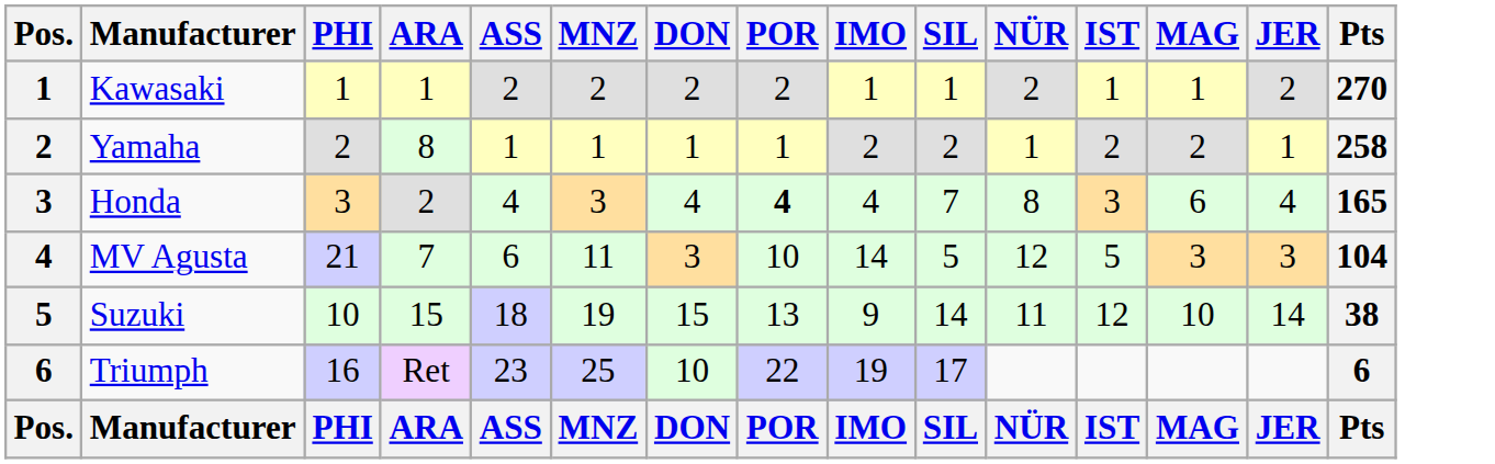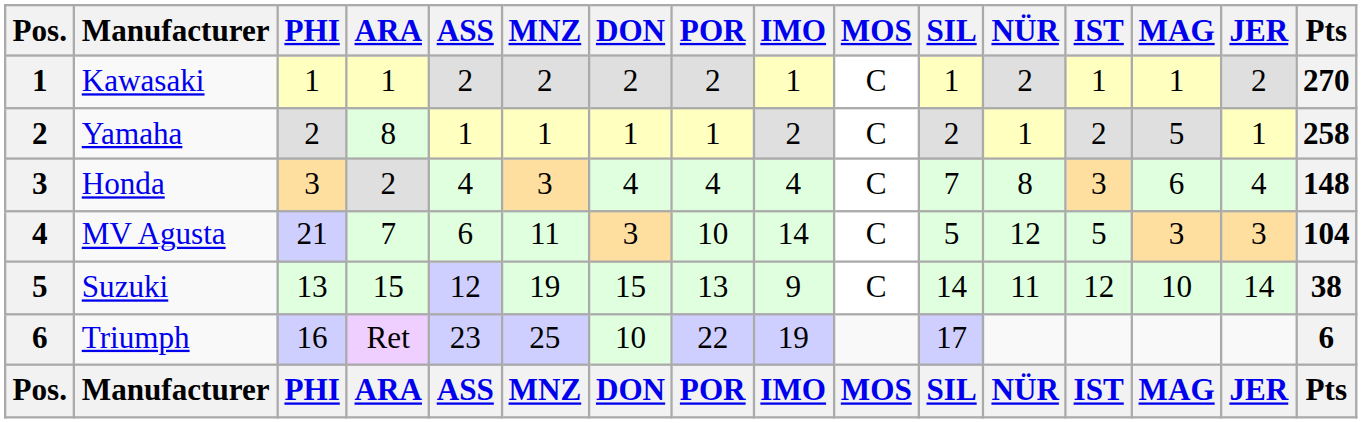 <table class="wikitable" style="font-size: 85%; text-align: center">
 <tr valign="top">
 <th valign="middle">Pos.</th>
 <th valign="middle">Manufacturer</th>
 <th><a href='#'>PHI</a><br></th>
 <th><a href='#'>ARA</a><br></th>
 <th><a href='#'>ASS</a><br></th>
 <th><a href='#'>MNZ</a><br></th>
 <th><a href='#'>DON</a><br></th>
 <th><a href='#'>POR</a><br></th>
 <th><a href='#'>IMO</a><br></th>
+<th><a href='#'>MOS</a><br></th>
 <th><a href='#'>SIL</a><br></th>
 <th><a href='#'>NÜR</a><br></th>
 <th><a href='#'>IST</a><br></th>
 <th><a href='#'>MAG</a><br></th>
 <th><a href='#'>JER</a><br></th>
 <th valign="middle">Pts</th>
 </tr>
 <tr>
 <th>1</th>
 <td align="left"> <a href='#'>Kawasaki</a></td>
 <td style="background:#ffffbf;">1</td>
 <td style="background:#ffffbf;">1</td>
 <td style="background:#dfdfdf;">2</td>
 <td style="background:#dfdfdf;">2</td>
 <td style="background:#dfdfdf;">2</td>
 <td style="background:#dfdfdf;">2</td>
 <td style="background:#ffffbf;">1</td>
+<td style="background:#ffffff;">C</td>
 <td style="background:#ffffbf;">1</td>
 <td style="background:#dfdfdf;">2</td>
 <td style="background:#ffffbf;">1</td>
 <td style="background:#ffffbf;">1</td>
 <td style="background:#dfdfdf;">2</td>
 <th>270</th>
 </tr>
 <tr>
 <th>2</th>
 <td align="left"> <a href='#'>Yamaha</a></td>
 <td style="background:#dfdfdf;">2</td>
 <td style="background:#dfffdf;">8</td>
 <td style="background:#ffffbf;">1</td>
 <td style="background:#ffffbf;">1</td>
 <td style="background:#ffffbf;">1</td>
 <td style="background:#ffffbf;">1</td>
 <td style="background:#dfdfdf;">2</td>
+<td style="background:#ffffff;">C</td>
 <td style="background:#dfdfdf;">2</td>
 <td style="background:#ffffbf;">1</td>
 <td style="background:#dfdfdf;">2</td>
-<td style="background:#dfdfdf;">2</td>
+<td style="background:#dfdfdf;">5</td>
 <td style="background:#ffffbf;">1</td>
 <th>258</th>
 </tr>
 <tr>
 <th>3</th>
 <td align="left"> <a href='#'>Honda</a></td>
 <td style="background:#ffdf9f;">3</td>
 <td style="background:#dfdfdf;">2</td>
 <td style="background:#dfffdf;">4</td>
 <td style="background:#ffdf9f;">3</td>
 <td style="background:#dfffdf;">4</td>
-<td style="background:#dfffdf;"><strong>4</strong></td>
 <td style="background:#dfffdf;">4</td>
+<td style="background:#dfffdf;">4</td>
+<td style="background:#ffffff;">C</td>
 <td style="background:#dfffdf;">7</td>
 <td style="background:#dfffdf;">8</td>
 <td style="background:#ffdf9f;">3</td>
 <td style="background:#dfffdf;">6</td>
 <td style="background:#dfffdf;">4</td>
-<th>165</th>
+<th>148</th>
 </tr>
 <tr>
 <th>4</th>
 <td align="left"> <a href='#'>MV Agusta</a></td>
 <td style="background:#cfcfff;">21</td>
 <td style="background:#dfffdf;">7</td>
 <td style="background:#dfffdf;">6</td>
 <td style="background:#dfffdf;">11</td>
 <td style="background:#ffdf9f;">3</td>
 <td style="background:#dfffdf;">10</td>
 <td style="background:#dfffdf;">14</td>
+<td style="background:#ffffff;">C</td>
 <td style="background:#dfffdf;">5</td>
 <td style="background:#dfffdf;">12</td>
 <td style="background:#dfffdf;">5</td>
 <td style="background:#ffdf9f;">3</td>
 <td style="background:#ffdf9f;">3</td>
 <th>104</th>
 </tr>
 <tr>
 <th>5</th>
 <td align="left"> <a href='#'>Suzuki</a></td>
-<td style="background:#dfffdf;">10</td>
+<td style="background:#dfffdf;">13</td>
 <td style="background:#dfffdf;">15</td>
-<td style="background:#cfcfff;">18</td>
+<td style="background:#cfcfff;">12</td>
 <td style="background:#dfffdf;">19</td>
 <td style="background:#dfffdf;">15</td>
 <td style="background:#dfffdf;">13</td>
 <td style="background:#dfffdf;">9</td>
+<td style="background:#ffffff;">C</td>
 <td style="background:#dfffdf;">14</td>
 <td style="background:#dfffdf;">11</td>
 <td style="background:#dfffdf;">12</td>
 <td style="background:#dfffdf;">10</td>
 <td style="background:#dfffdf;">14</td>
 <th>38</th>
 </tr>
 <tr>
 <th>6</th>
 <td align="left"> <a href='#'>Triumph</a></td>
 <td style="background:#cfcfff;">16</td>
 <td style="background:#efcfff;">Ret</td>
 <td style="background:#cfcfff;">23</td>
 <td style="background:#cfcfff;">25</td>
 <td style="background:#dfffdf;">10</td>
 <td style="background:#cfcfff;">22</td>
 <td style="background:#cfcfff;">19</td>
+<td></td>
 <td style="background:#cfcfff;">17</td>
 <td></td>
 <td></td>
 <td></td>
 <td></td>
 <th>6</th>
 </tr>
 <tr valign="top">
 <th valign="middle">Pos.</th>
 <th valign="middle">Manufacturer</th>
 <th><a href='#'>PHI</a><br></th>
 <th><a href='#'>ARA</a><br></th>
 <th><a href='#'>ASS</a><br></th>
 <th><a href='#'>MNZ</a><br></th>
 <th><a href='#'>DON</a><br></th>
 <th><a href='#'>POR</a><br></th>
 <th><a href='#'>IMO</a><br></th>
+<th><a href='#'>MOS</a><br></th>
 <th><a href='#'>SIL</a><br></th>
 <th><a href='#'>NÜR</a><br></th>
 <th><a href='#'>IST</a><br></th>
 <th><a href='#'>MAG</a><br></th>
 <th><a href='#'>JER</a><br></th>
 <th valign="middle">Pts</th>
 </tr>
 </table>
